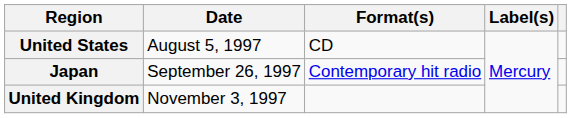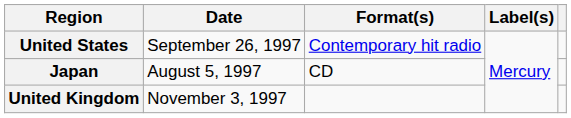 <table class="wikitable plainrowheaders">
 <tr>
 <th scope="col">Region</th>
 <th scope="col">Date</th>
 <th scope="col">Format(s)</th>
 <th scope="col">Label(s)</th>
 <th scope="col"></th>
 </tr>
 <tr>
 <th scope="row">United States</th>
-<td>August 5, 1997</td>
-<td>CD</td>
+<td>September 26, 1997</td>
+<td><a href='#'>Contemporary hit radio</a></td>
 <td rowspan="3"><a href='#'>Mercury</a></td>
 <td></td>
 </tr>
 <tr>
 <th scope="row">Japan</th>
-<td>September 26, 1997</td>
-<td><a href='#'>Contemporary hit radio</a></td>
+<td>August 5, 1997</td>
+<td>CD</td>
 <td></td>
 </tr>
 <tr>
 <th scope="row">United Kingdom</th>
 <td>November 3, 1997</td>
 <td></td>
 <td></td>
 </tr>
 </table>
